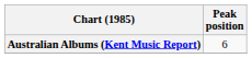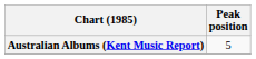 <table class="wikitable sortable plainrowheaders">
 <tr>
 <th>Chart (1985)</th>
 <th>Peak<br>position</th>
 </tr>
 <tr>
 <th scope="row">Australian Albums (<a href='#'>Kent Music Report</a>)</th>
-<td style="text-align:center;">6</td>
+<td style="text-align:center;">5</td>
 </tr>
 <tr>
 </tr>
 <tr>
 </tr>
 <tr>
 </tr>
 <tr>
 </tr>
 <tr>
 </tr>
 <tr>
 </tr>
 <tr>
 </tr>
 <tr>
 </tr>
 <tr>
 </tr>
 </table>
